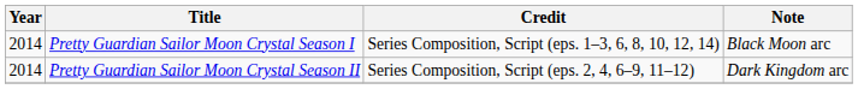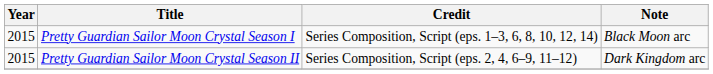 <table class="wikitable">
 <tr>
 <th>Year</th>
 <th>Title</th>
 <th>Credit</th>
 <th>Note</th>
 </tr>
 <tr>
-<td>2014</td>
+<td>2015</td>
 <td><em><a href='#'>Pretty Guardian Sailor Moon Crystal Season I</a></em></td>
 <td>Series Composition, Script (eps. 1–3, 6, 8, 10, 12, 14)</td>
 <td><em>Black Moon</em> arc</td>
 </tr>
 <tr>
-<td>2014</td>
+<td>2015</td>
 <td><em><a href='#'>Pretty Guardian Sailor Moon Crystal Season II</a></em></td>
 <td>Series Composition, Script (eps. 2, 4, 6–9, 11–12)</td>
 <td><em>Dark Kingdom</em> arc</td>
 </tr>
 <tr>
 </tr>
 </table>
